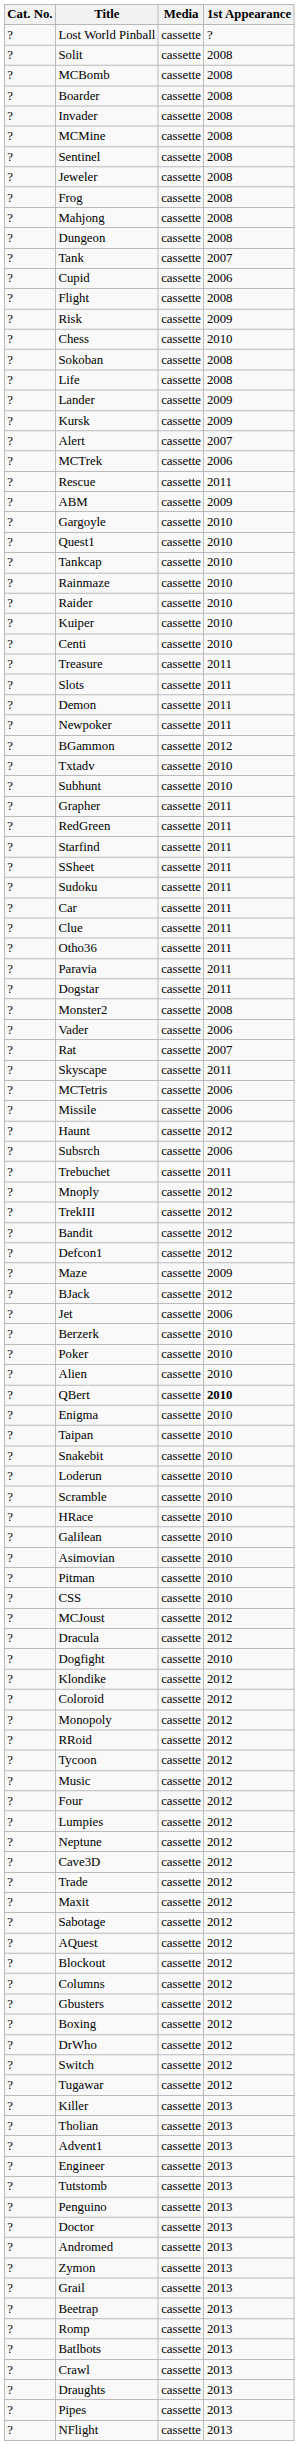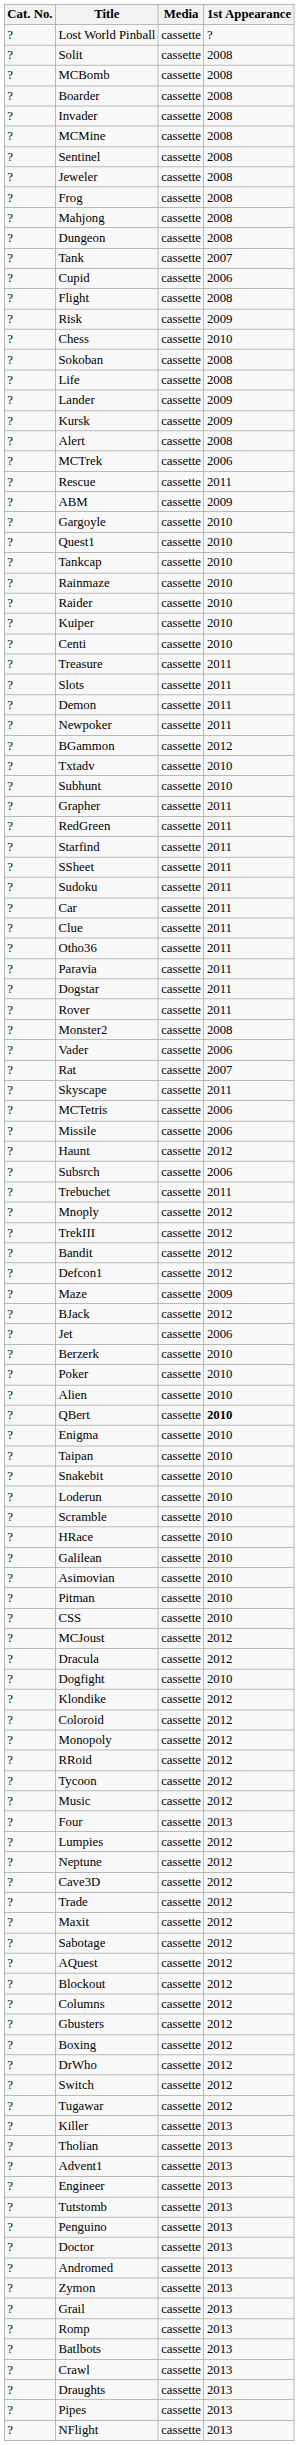 <table class="wikitable">
 <tr>
 <th>Cat. No.</th>
 <th>Title</th>
 <th>Media</th>
 <th>1st Appearance</th>
 </tr>
 <tr>
 <td>?</td>
 <td>Lost World Pinball</td>
 <td>cassette</td>
 <td>?</td>
 </tr>
 <tr>
 <td>?</td>
 <td>Solit</td>
 <td>cassette</td>
 <td>2008</td>
 </tr>
 <tr>
 <td>?</td>
 <td>MCBomb</td>
 <td>cassette</td>
 <td>2008</td>
 </tr>
 <tr>
 <td>?</td>
 <td>Boarder</td>
 <td>cassette</td>
 <td>2008</td>
 </tr>
 <tr>
 <td>?</td>
 <td>Invader</td>
 <td>cassette</td>
 <td>2008</td>
 </tr>
 <tr>
 <td>?</td>
 <td>MCMine</td>
 <td>cassette</td>
 <td>2008</td>
 </tr>
 <tr>
 <td>?</td>
 <td>Sentinel</td>
 <td>cassette</td>
 <td>2008</td>
 </tr>
 <tr>
 <td>?</td>
 <td>Jeweler</td>
 <td>cassette</td>
 <td>2008</td>
 </tr>
 <tr>
 <td>?</td>
 <td>Frog</td>
 <td>cassette</td>
 <td>2008</td>
 </tr>
 <tr>
 <td>?</td>
 <td>Mahjong</td>
 <td>cassette</td>
 <td>2008</td>
 </tr>
 <tr>
 <td>?</td>
 <td>Dungeon</td>
 <td>cassette</td>
 <td>2008</td>
 </tr>
 <tr>
 <td>?</td>
 <td>Tank</td>
 <td>cassette</td>
 <td>2007</td>
 </tr>
 <tr>
 <td>?</td>
 <td>Cupid</td>
 <td>cassette</td>
 <td>2006</td>
 </tr>
 <tr>
 <td>?</td>
 <td>Flight</td>
 <td>cassette</td>
 <td>2008</td>
 </tr>
 <tr>
 <td>?</td>
 <td>Risk</td>
 <td>cassette</td>
 <td>2009</td>
 </tr>
 <tr>
 <td>?</td>
 <td>Chess</td>
 <td>cassette</td>
 <td>2010</td>
 </tr>
 <tr>
 <td>?</td>
 <td>Sokoban</td>
 <td>cassette</td>
 <td>2008</td>
 </tr>
 <tr>
 <td>?</td>
 <td>Life</td>
 <td>cassette</td>
 <td>2008</td>
 </tr>
 <tr>
 <td>?</td>
 <td>Lander</td>
 <td>cassette</td>
 <td>2009</td>
 </tr>
 <tr>
 <td>?</td>
 <td>Kursk</td>
 <td>cassette</td>
 <td>2009</td>
 </tr>
 <tr>
 <td>?</td>
 <td>Alert</td>
 <td>cassette</td>
-<td>2007</td>
+<td>2008</td>
 </tr>
 <tr>
 <td>?</td>
 <td>MCTrek</td>
 <td>cassette</td>
 <td>2006</td>
 </tr>
 <tr>
 <td>?</td>
 <td>Rescue</td>
 <td>cassette</td>
 <td>2011</td>
 </tr>
 <tr>
 <td>?</td>
 <td>ABM</td>
 <td>cassette</td>
 <td>2009</td>
 </tr>
 <tr>
 <td>?</td>
 <td>Gargoyle</td>
 <td>cassette</td>
 <td>2010</td>
 </tr>
 <tr>
 <td>?</td>
 <td>Quest1</td>
 <td>cassette</td>
 <td>2010</td>
 </tr>
 <tr>
 <td>?</td>
 <td>Tankcap</td>
 <td>cassette</td>
 <td>2010</td>
 </tr>
 <tr>
 <td>?</td>
 <td>Rainmaze</td>
 <td>cassette</td>
 <td>2010</td>
 </tr>
 <tr>
 <td>?</td>
 <td>Raider</td>
 <td>cassette</td>
 <td>2010</td>
 </tr>
 <tr>
 <td>?</td>
 <td>Kuiper</td>
 <td>cassette</td>
 <td>2010</td>
 </tr>
 <tr>
 <td>?</td>
 <td>Centi</td>
 <td>cassette</td>
 <td>2010</td>
 </tr>
 <tr>
 <td>?</td>
 <td>Treasure</td>
 <td>cassette</td>
 <td>2011</td>
 </tr>
 <tr>
 <td>?</td>
 <td>Slots</td>
 <td>cassette</td>
 <td>2011</td>
 </tr>
 <tr>
 <td>?</td>
 <td>Demon</td>
 <td>cassette</td>
 <td>2011</td>
 </tr>
 <tr>
 <td>?</td>
 <td>Newpoker</td>
 <td>cassette</td>
 <td>2011</td>
 </tr>
 <tr>
 <td>?</td>
 <td>BGammon</td>
 <td>cassette</td>
 <td>2012</td>
 </tr>
 <tr>
 <td>?</td>
 <td>Txtadv</td>
 <td>cassette</td>
 <td>2010</td>
 </tr>
 <tr>
 <td>?</td>
 <td>Subhunt</td>
 <td>cassette</td>
 <td>2010</td>
 </tr>
 <tr>
 <td>?</td>
 <td>Grapher</td>
 <td>cassette</td>
 <td>2011</td>
 </tr>
 <tr>
 <td>?</td>
 <td>RedGreen</td>
 <td>cassette</td>
 <td>2011</td>
 </tr>
 <tr>
 <td>?</td>
 <td>Starfind</td>
 <td>cassette</td>
 <td>2011</td>
 </tr>
 <tr>
 <td>?</td>
 <td>SSheet</td>
 <td>cassette</td>
 <td>2011</td>
 </tr>
 <tr>
 <td>?</td>
 <td>Sudoku</td>
 <td>cassette</td>
 <td>2011</td>
 </tr>
 <tr>
 <td>?</td>
 <td>Car</td>
 <td>cassette</td>
 <td>2011</td>
 </tr>
 <tr>
 <td>?</td>
 <td>Clue</td>
 <td>cassette</td>
 <td>2011</td>
 </tr>
 <tr>
 <td>?</td>
 <td>Otho36</td>
 <td>cassette</td>
 <td>2011</td>
 </tr>
 <tr>
 <td>?</td>
 <td>Paravia</td>
 <td>cassette</td>
 <td>2011</td>
 </tr>
 <tr>
 <td>?</td>
 <td>Dogstar</td>
+<td>cassette</td>
+<td>2011</td>
+</tr>
+<tr>
+<td>?</td>
+<td>Rover</td>
 <td>cassette</td>
 <td>2011</td>
 </tr>
 <tr>
 <td>?</td>
 <td>Monster2</td>
 <td>cassette</td>
 <td>2008</td>
 </tr>
 <tr>
 <td>?</td>
 <td>Vader</td>
 <td>cassette</td>
 <td>2006</td>
 </tr>
 <tr>
 <td>?</td>
 <td>Rat</td>
 <td>cassette</td>
 <td>2007</td>
 </tr>
 <tr>
 <td>?</td>
 <td>Skyscape</td>
 <td>cassette</td>
 <td>2011</td>
 </tr>
 <tr>
 <td>?</td>
 <td>MCTetris</td>
 <td>cassette</td>
 <td>2006</td>
 </tr>
 <tr>
 <td>?</td>
 <td>Missile</td>
 <td>cassette</td>
 <td>2006</td>
 </tr>
 <tr>
 <td>?</td>
 <td>Haunt</td>
 <td>cassette</td>
 <td>2012</td>
 </tr>
 <tr>
 <td>?</td>
 <td>Subsrch</td>
 <td>cassette</td>
 <td>2006</td>
 </tr>
 <tr>
 <td>?</td>
 <td>Trebuchet</td>
 <td>cassette</td>
 <td>2011</td>
 </tr>
 <tr>
 <td>?</td>
 <td>Mnoply</td>
 <td>cassette</td>
 <td>2012</td>
 </tr>
 <tr>
 <td>?</td>
 <td>TrekIII</td>
 <td>cassette</td>
 <td>2012</td>
 </tr>
 <tr>
 <td>?</td>
 <td>Bandit</td>
 <td>cassette</td>
 <td>2012</td>
 </tr>
 <tr>
 <td>?</td>
 <td>Defcon1</td>
 <td>cassette</td>
 <td>2012</td>
 </tr>
 <tr>
 <td>?</td>
 <td>Maze</td>
 <td>cassette</td>
 <td>2009</td>
 </tr>
 <tr>
 <td>?</td>
 <td>BJack</td>
 <td>cassette</td>
 <td>2012</td>
 </tr>
 <tr>
 <td>?</td>
 <td>Jet</td>
 <td>cassette</td>
 <td>2006</td>
 </tr>
 <tr>
 <td>?</td>
 <td>Berzerk</td>
 <td>cassette</td>
 <td>2010</td>
 </tr>
 <tr>
 <td>?</td>
 <td>Poker</td>
 <td>cassette</td>
 <td>2010</td>
 </tr>
 <tr>
 <td>?</td>
 <td>Alien</td>
 <td>cassette</td>
 <td>2010</td>
 </tr>
 <tr>
 <td>?</td>
 <td>QBert</td>
 <td>cassette</td>
 <td><strong>2010</strong></td>
 </tr>
 <tr>
 <td>?</td>
 <td>Enigma</td>
 <td>cassette</td>
 <td>2010</td>
 </tr>
 <tr>
 <td>?</td>
 <td>Taipan</td>
 <td>cassette</td>
 <td>2010</td>
 </tr>
 <tr>
 <td>?</td>
 <td>Snakebit</td>
 <td>cassette</td>
 <td>2010</td>
 </tr>
 <tr>
 <td>?</td>
 <td>Loderun</td>
 <td>cassette</td>
 <td>2010</td>
 </tr>
 <tr>
 <td>?</td>
 <td>Scramble</td>
 <td>cassette</td>
 <td>2010</td>
 </tr>
 <tr>
 <td>?</td>
 <td>HRace</td>
 <td>cassette</td>
 <td>2010</td>
 </tr>
 <tr>
 <td>?</td>
 <td>Galilean</td>
 <td>cassette</td>
 <td>2010</td>
 </tr>
 <tr>
 <td>?</td>
 <td>Asimovian</td>
 <td>cassette</td>
 <td>2010</td>
 </tr>
 <tr>
 <td>?</td>
 <td>Pitman</td>
 <td>cassette</td>
 <td>2010</td>
 </tr>
 <tr>
 <td>?</td>
 <td>CSS</td>
 <td>cassette</td>
 <td>2010</td>
 </tr>
 <tr>
 <td>?</td>
 <td>MCJoust</td>
 <td>cassette</td>
 <td>2012</td>
 </tr>
 <tr>
 <td>?</td>
 <td>Dracula</td>
 <td>cassette</td>
 <td>2012</td>
 </tr>
 <tr>
 <td>?</td>
 <td>Dogfight</td>
 <td>cassette</td>
 <td>2010</td>
 </tr>
 <tr>
 <td>?</td>
 <td>Klondike</td>
 <td>cassette</td>
 <td>2012</td>
 </tr>
 <tr>
 <td>?</td>
 <td>Coloroid</td>
 <td>cassette</td>
 <td>2012</td>
 </tr>
 <tr>
 <td>?</td>
 <td>Monopoly</td>
 <td>cassette</td>
 <td>2012</td>
 </tr>
 <tr>
 <td>?</td>
 <td>RRoid</td>
 <td>cassette</td>
 <td>2012</td>
 </tr>
 <tr>
 <td>?</td>
 <td>Tycoon</td>
 <td>cassette</td>
 <td>2012</td>
 </tr>
 <tr>
 <td>?</td>
 <td>Music</td>
 <td>cassette</td>
 <td>2012</td>
 </tr>
 <tr>
 <td>?</td>
 <td>Four</td>
 <td>cassette</td>
-<td>2012</td>
+<td>2013</td>
 </tr>
 <tr>
 <td>?</td>
 <td>Lumpies</td>
 <td>cassette</td>
 <td>2012</td>
 </tr>
 <tr>
 <td>?</td>
 <td>Neptune</td>
 <td>cassette</td>
 <td>2012</td>
 </tr>
 <tr>
 <td>?</td>
 <td>Cave3D</td>
 <td>cassette</td>
 <td>2012</td>
 </tr>
 <tr>
 <td>?</td>
 <td>Trade</td>
 <td>cassette</td>
 <td>2012</td>
 </tr>
 <tr>
 <td>?</td>
 <td>Maxit</td>
 <td>cassette</td>
 <td>2012</td>
 </tr>
 <tr>
 <td>?</td>
 <td>Sabotage</td>
 <td>cassette</td>
 <td>2012</td>
 </tr>
 <tr>
 <td>?</td>
 <td>AQuest</td>
 <td>cassette</td>
 <td>2012</td>
 </tr>
 <tr>
 <td>?</td>
 <td>Blockout</td>
 <td>cassette</td>
 <td>2012</td>
 </tr>
 <tr>
 <td>?</td>
 <td>Columns</td>
 <td>cassette</td>
 <td>2012</td>
 </tr>
 <tr>
 <td>?</td>
 <td>Gbusters</td>
 <td>cassette</td>
 <td>2012</td>
 </tr>
 <tr>
 <td>?</td>
 <td>Boxing</td>
 <td>cassette</td>
 <td>2012</td>
 </tr>
 <tr>
 <td>?</td>
 <td>DrWho</td>
 <td>cassette</td>
 <td>2012</td>
 </tr>
 <tr>
 <td>?</td>
 <td>Switch</td>
 <td>cassette</td>
 <td>2012</td>
 </tr>
 <tr>
 <td>?</td>
 <td>Tugawar</td>
 <td>cassette</td>
 <td>2012</td>
 </tr>
 <tr>
 <td>?</td>
 <td>Killer</td>
 <td>cassette</td>
 <td>2013</td>
 </tr>
 <tr>
 <td>?</td>
 <td>Tholian</td>
 <td>cassette</td>
 <td>2013</td>
 </tr>
 <tr>
 <td>?</td>
 <td>Advent1</td>
 <td>cassette</td>
 <td>2013</td>
 </tr>
 <tr>
 <td>?</td>
 <td>Engineer</td>
 <td>cassette</td>
 <td>2013</td>
 </tr>
 <tr>
 <td>?</td>
 <td>Tutstomb</td>
 <td>cassette</td>
 <td>2013</td>
 </tr>
 <tr>
 <td>?</td>
 <td>Penguino</td>
 <td>cassette</td>
 <td>2013</td>
 </tr>
 <tr>
 <td>?</td>
 <td>Doctor</td>
 <td>cassette</td>
 <td>2013</td>
 </tr>
 <tr>
 <td>?</td>
 <td>Andromed</td>
 <td>cassette</td>
 <td>2013</td>
 </tr>
 <tr>
 <td>?</td>
 <td>Zymon</td>
 <td>cassette</td>
 <td>2013</td>
 </tr>
 <tr>
 <td>?</td>
 <td>Grail</td>
 <td>cassette</td>
 <td>2013</td>
 </tr>
 <tr>
 <td>?</td>
-<td>Beetrap</td>
-<td>cassette</td>
-<td>2013</td>
-</tr>
-<tr>
-<td>?</td>
 <td>Romp</td>
 <td>cassette</td>
 <td>2013</td>
 </tr>
 <tr>
 <td>?</td>
 <td>Batlbots</td>
 <td>cassette</td>
 <td>2013</td>
 </tr>
 <tr>
 <td>?</td>
 <td>Crawl</td>
 <td>cassette</td>
 <td>2013</td>
 </tr>
 <tr>
 <td>?</td>
 <td>Draughts</td>
 <td>cassette</td>
 <td>2013</td>
 </tr>
 <tr>
 <td>?</td>
 <td>Pipes</td>
 <td>cassette</td>
 <td>2013</td>
 </tr>
 <tr>
 <td>?</td>
 <td>NFlight</td>
 <td>cassette</td>
 <td>2013</td>
 </tr>
 </table>
